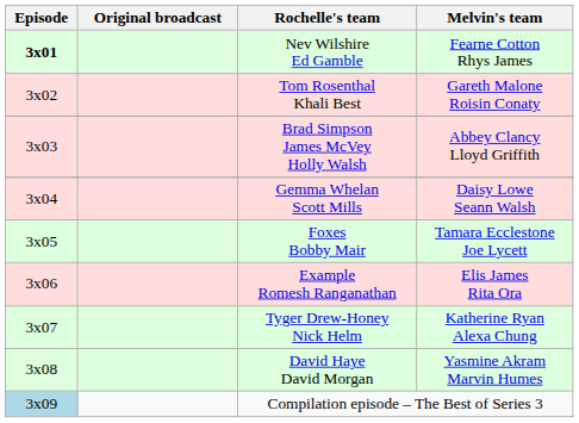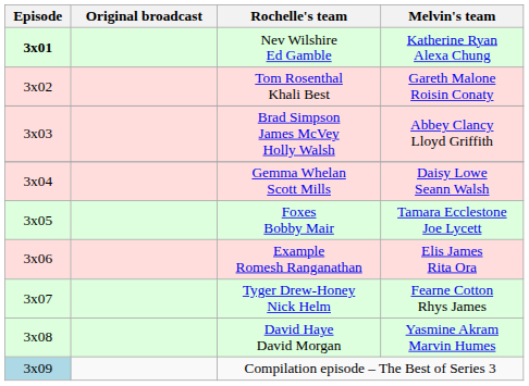 <table class="wikitable" style="text-align:center; width:575px;">
 <tr>
 <th>Episode</th>
 <th>Original broadcast</th>
 <th>Rochelle's team</th>
 <th>Melvin's team</th>
 </tr>
 <tr bgcolor="ddffdd">
 <td><strong>3x01</strong></td>
 <td></td>
 <td>Nev Wilshire<br><a href='#'>Ed Gamble</a></td>
-<td><a href='#'>Fearne Cotton</a><br>Rhys James</td>
+<td><a href='#'>Katherine Ryan</a><br><a href='#'>Alexa Chung</a></td>
 </tr>
 <tr bgcolor="ffdddd">
 <td>3x02</td>
 <td></td>
 <td><a href='#'>Tom Rosenthal</a><br>Khali Best</td>
 <td><a href='#'>Gareth Malone</a><br><a href='#'>Roisin Conaty</a></td>
 </tr>
 <tr>
 </tr>
 <tr bgcolor="ffdddd">
 <td>3x03</td>
 <td></td>
 <td><a href='#'>Brad Simpson<br>James McVey</a><br><a href='#'>Holly Walsh</a></td>
 <td><a href='#'>Abbey Clancy</a><br>Lloyd Griffith</td>
 </tr>
 <tr>
 </tr>
 <tr bgcolor="ffdddd">
 <td>3x04</td>
 <td></td>
 <td><a href='#'>Gemma Whelan</a><br><a href='#'>Scott Mills</a></td>
 <td><a href='#'>Daisy Lowe</a><br><a href='#'>Seann Walsh</a></td>
 </tr>
 <tr bgcolor="ddffdd">
 <td>3x05</td>
 <td></td>
 <td><a href='#'>Foxes</a><br><a href='#'>Bobby Mair</a></td>
 <td><a href='#'>Tamara Ecclestone</a><br><a href='#'>Joe Lycett</a></td>
 </tr>
 <tr bgcolor="ffdddd">
 <td>3x06</td>
 <td></td>
 <td><a href='#'>Example</a><br><a href='#'>Romesh Ranganathan</a></td>
 <td><a href='#'>Elis James</a><br><a href='#'>Rita Ora</a></td>
 </tr>
 <tr bgcolor="ddffdd">
 <td>3x07</td>
 <td></td>
 <td><a href='#'>Tyger Drew-Honey</a><br><a href='#'>Nick Helm</a></td>
-<td><a href='#'>Katherine Ryan</a><br><a href='#'>Alexa Chung</a></td>
+<td><a href='#'>Fearne Cotton</a><br>Rhys James</td>
 </tr>
 <tr bgcolor="ddffdd">
 <td>3x08</td>
 <td></td>
 <td><a href='#'>David Haye</a><br>David Morgan</td>
 <td><a href='#'>Yasmine Akram</a><br><a href='#'>Marvin Humes</a></td>
 </tr>
 <tr>
 <td style="background: lightblue;">3x09</td>
 <td></td>
 <td colspan="3">Compilation episode – The Best of Series 3</td>
 </tr>
 </table>
